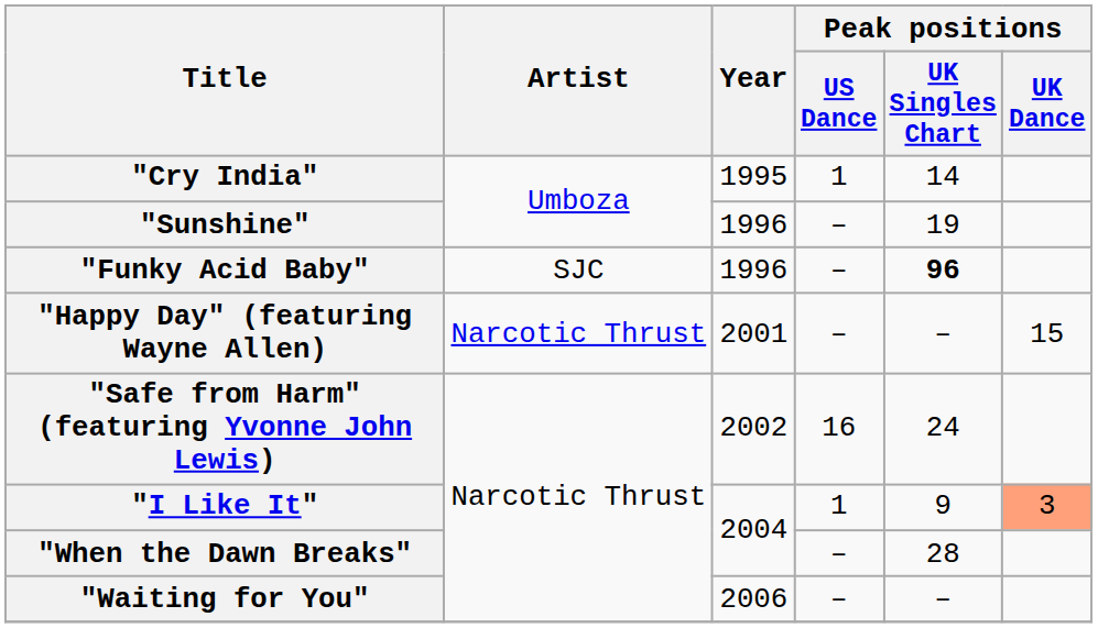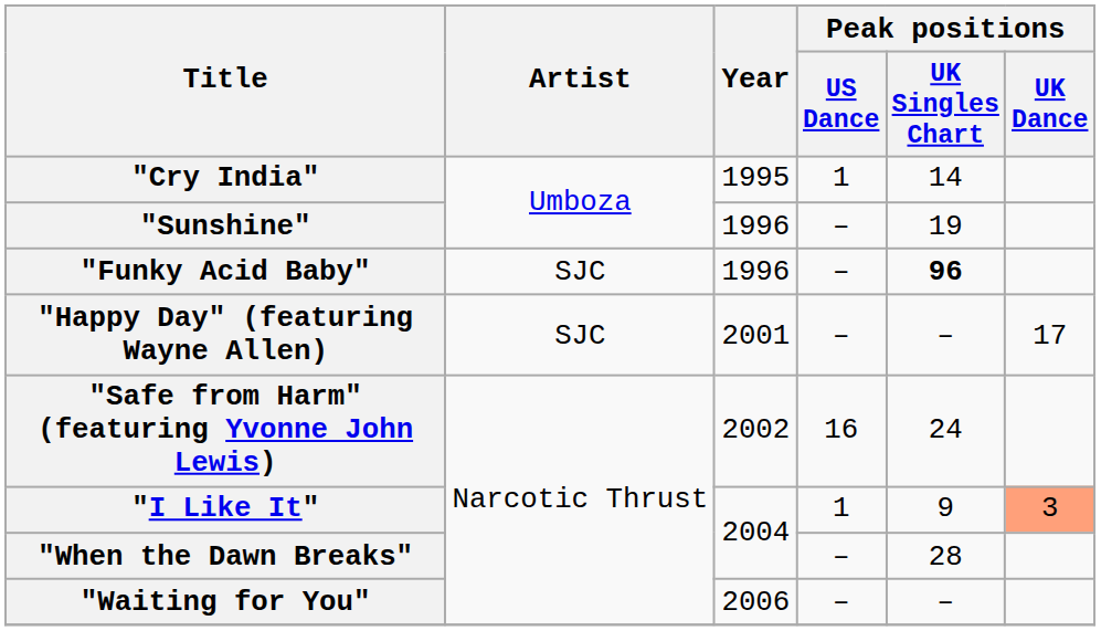 <table class="wikitable plainrowheaders" style="text-align:center;">
 <tr>
 <th scope="col" rowspan="2" style="width:15em;">Title</th>
 <th scope="col" rowspan="2">Artist</th>
 <th scope="col" rowspan="2">Year</th>
 <th scope="col" colspan="3">Peak positions</th>
 </tr>
 <tr>
 <th scope="col" style="width:2.5em;font-size:90%;"><a href='#'>US Dance</a><br></th>
 <th scope="col" style="width:2.5em;font-size:90%;"><a href='#'>UK Singles Chart</a><br></th>
 <th scope="col" style="width:2.5em;font-size:90%;"><a href='#'>UK Dance</a><br></th>
 </tr>
 <tr>
 <th scope="row">"Cry India"</th>
 <td rowspan="2"><a href='#'>Umboza</a></td>
 <td rowspan="1">1995</td>
 <td>1</td>
 <td>14</td>
 <td></td>
 </tr>
 <tr>
 <th scope="row">"Sunshine"</th>
 <td rowspan="1">1996</td>
 <td>–</td>
 <td>19</td>
 <td></td>
 </tr>
 <tr>
 <th scope="row">"Funky Acid Baby"</th>
 <td rowspan="1">SJC</td>
 <td rowspan="1">1996</td>
 <td>–</td>
 <td><strong>96</strong></td>
 <td></td>
 </tr>
 <tr>
 <th scope="row">"Happy Day" (featuring Wayne Allen)</th>
-<td rowspan="1"><a href='#'>Narcotic Thrust</a></td>
+<td rowspan="1">SJC</td>
 <td rowspan="1">2001</td>
 <td>–</td>
 <td>–</td>
-<td>15</td>
+<td>17</td>
 </tr>
 <tr>
 <th scope="row">"Safe from Harm" (featuring <a href='#'>Yvonne John Lewis</a>)</th>
 <td rowspan="4">Narcotic Thrust</td>
 <td rowspan="1">2002</td>
 <td>16</td>
 <td>24</td>
 <td></td>
 </tr>
 <tr>
 <th scope="row">"<a href='#'>I Like It</a>"</th>
 <td rowspan="2">2004</td>
 <td>1</td>
 <td>9</td>
 <td style="background: lightsalmon;">3</td>
 </tr>
 <tr>
 <th scope="row">"When the Dawn Breaks"</th>
 <td>–</td>
 <td>28</td>
 <td></td>
 </tr>
 <tr>
 <th scope="row">"Waiting for You"</th>
 <td rowspan="1">2006</td>
 <td>–</td>
 <td>–</td>
 <td></td>
 </tr>
 <tr>
 </tr>
 </table>
